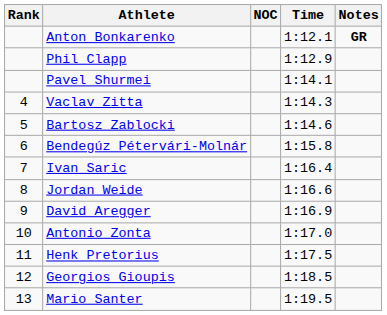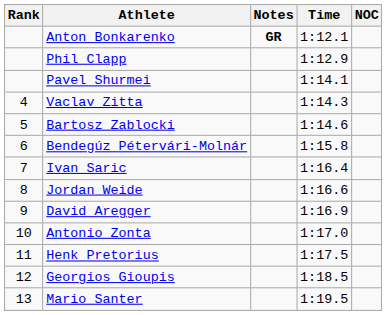 <table class="wikitable" style="text-align:center;">
 <tr>
 <th>Rank</th>
 <th>Athlete</th>
+<th>Notes</th>
+<th>Time</th>
 <th>NOC</th>
-<th>Time</th>
-<th>Notes</th>
 </tr>
 <tr>
 <td></td>
 <td align="left"><a href='#'>Anton Bonkarenko</a></td>
+<td><strong>GR</strong></td>
+<td>1:12.1</td>
 <td align="left"></td>
-<td>1:12.1</td>
-<td><strong>GR</strong></td>
 </tr>
 <tr>
 <td></td>
 <td align="left"><a href='#'>Phil Clapp</a></td>
+<td></td>
+<td>1:12.9</td>
 <td align="left"></td>
-<td>1:12.9</td>
-<td></td>
 </tr>
 <tr>
 <td></td>
 <td align="left"><a href='#'>Pavel Shurmei</a></td>
+<td></td>
+<td>1:14.1</td>
 <td align="left"></td>
-<td>1:14.1</td>
-<td></td>
 </tr>
 <tr>
 <td>4</td>
 <td align="left"><a href='#'>Vaclav Zitta</a></td>
+<td></td>
+<td>1:14.3</td>
 <td align="left"></td>
-<td>1:14.3</td>
-<td></td>
 </tr>
 <tr>
 <td>5</td>
 <td align="left"><a href='#'>Bartosz Zablocki</a></td>
+<td></td>
+<td>1:14.6</td>
 <td align="left"></td>
-<td>1:14.6</td>
-<td></td>
 </tr>
 <tr>
 <td>6</td>
 <td align="left"><a href='#'>Bendegúz Pétervári-Molnár</a></td>
+<td></td>
+<td>1:15.8</td>
 <td align="left"></td>
-<td>1:15.8</td>
-<td></td>
 </tr>
 <tr>
 <td>7</td>
 <td align="left"><a href='#'>Ivan Saric</a></td>
+<td></td>
+<td>1:16.4</td>
 <td align="left"></td>
-<td>1:16.4</td>
-<td></td>
 </tr>
 <tr>
 <td>8</td>
 <td align="left"><a href='#'>Jordan Weide</a></td>
+<td></td>
+<td>1:16.6</td>
 <td align="left"></td>
-<td>1:16.6</td>
-<td></td>
 </tr>
 <tr>
 <td>9</td>
 <td align="left"><a href='#'>David Aregger</a></td>
+<td></td>
+<td>1:16.9</td>
 <td align="left"></td>
-<td>1:16.9</td>
-<td></td>
 </tr>
 <tr>
 <td>10</td>
 <td align="left"><a href='#'>Antonio Zonta</a></td>
+<td></td>
+<td>1:17.0</td>
 <td align="left"></td>
-<td>1:17.0</td>
-<td></td>
 </tr>
 <tr>
 <td>11</td>
 <td align="left"><a href='#'>Henk Pretorius</a></td>
+<td></td>
+<td>1:17.5</td>
 <td align="left"></td>
-<td>1:17.5</td>
-<td></td>
 </tr>
 <tr>
 <td>12</td>
 <td align="left"><a href='#'>Georgios Gioupis</a></td>
+<td></td>
+<td>1:18.5</td>
 <td align="left"></td>
-<td>1:18.5</td>
-<td></td>
 </tr>
 <tr>
 <td>13</td>
 <td align="left"><a href='#'>Mario Santer</a></td>
+<td></td>
+<td>1:19.5</td>
 <td align="left"></td>
-<td>1:19.5</td>
-<td></td>
 </tr>
 </table>
